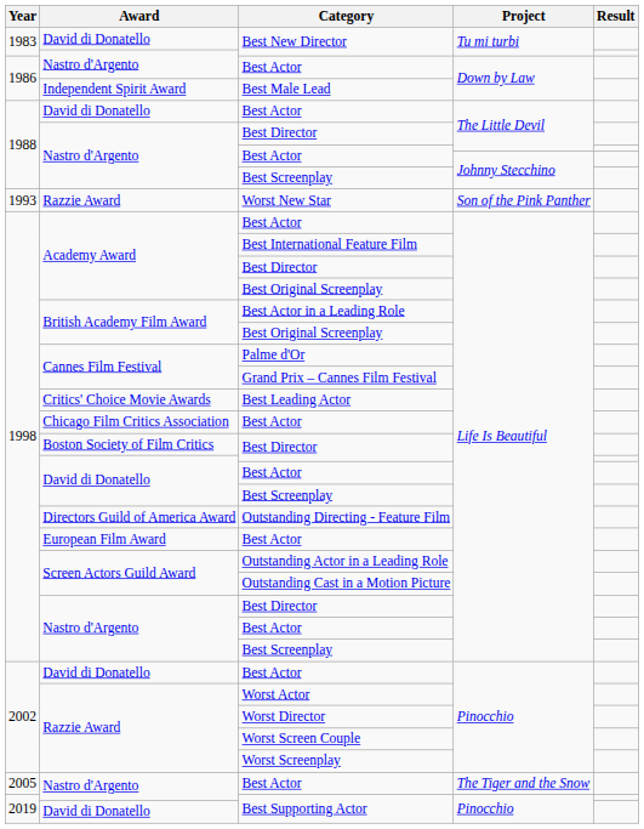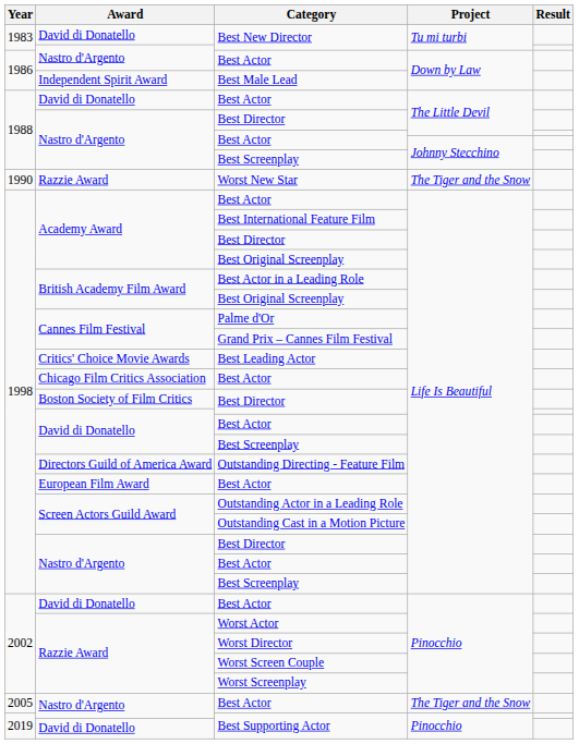 <table class="wikitable sortable">
 <tr>
 <th>Year</th>
 <th>Award</th>
 <th>Category</th>
 <th>Project</th>
 <th>Result</th>
 </tr>
 <tr>
 <td rowspan="2">1983</td>
 <td><a href='#'>David di Donatello</a></td>
 <td rowspan="2"><a href='#'>Best New Director</a></td>
 <td rowspan=2><em><a href='#'>Tu mi turbi</a></em></td>
 <td></td>
 </tr>
 <tr>
 <td rowspan=2><a href='#'>Nastro d'Argento</a></td>
 <td></td>
 </tr>
 <tr>
 <td rowspan ="2">1986</td>
 <td><a href='#'>Best Actor</a></td>
 <td rowspan=2><em><a href='#'>Down by Law</a></em></td>
 <td></td>
 </tr>
 <tr>
 <td><a href='#'>Independent Spirit Award</a></td>
 <td><a href='#'>Best Male Lead</a></td>
 <td></td>
 </tr>
 <tr>
 <td rowspan=5>1988</td>
 <td><a href='#'>David di Donatello</a></td>
 <td><a href='#'>Best Actor</a></td>
 <td rowspan=3><em><a href='#'>The Little Devil</a></em></td>
 <td></td>
 </tr>
 <tr>
 <td rowspan=4><a href='#'>Nastro d'Argento</a></td>
 <td><a href='#'>Best Director</a></td>
 <td></td>
 </tr>
 <tr>
 <td rowspan="2"><a href='#'>Best Actor</a></td>
 <td></td>
 </tr>
 <tr>
 <td rowspan="2"><em><a href='#'>Johnny Stecchino</a></em></td>
 <td></td>
 </tr>
 <tr>
 <td><a href='#'>Best Screenplay</a></td>
 <td></td>
 </tr>
 <tr>
-<td>1993</td>
+<td>1990</td>
 <td><a href='#'>Razzie Award</a></td>
 <td><a href='#'>Worst New Star</a></td>
-<td><em><a href='#'>Son of the Pink Panther</a></em></td>
+<td><em><a href='#'>The Tiger and the Snow</a></em></td>
 <td></td>
 </tr>
 <tr>
 <td rowspan=21>1998</td>
 <td rowspan=4><a href='#'>Academy Award</a></td>
 <td><a href='#'>Best Actor</a></td>
 <td rowspan=21><em><a href='#'>Life Is Beautiful</a></em></td>
 <td></td>
 </tr>
 <tr>
 <td><a href='#'>Best International Feature Film</a></td>
 <td></td>
 </tr>
 <tr>
 <td><a href='#'>Best Director</a></td>
 <td></td>
 </tr>
 <tr>
 <td><a href='#'>Best Original Screenplay</a></td>
 <td></td>
 </tr>
 <tr>
 <td rowspan=2><a href='#'>British Academy Film Award</a></td>
 <td><a href='#'>Best Actor in a Leading Role</a></td>
 <td></td>
 </tr>
 <tr>
 <td><a href='#'>Best Original Screenplay</a></td>
 <td></td>
 </tr>
 <tr>
 <td rowspan=2><a href='#'>Cannes Film Festival</a></td>
 <td><a href='#'>Palme d'Or</a></td>
 <td></td>
 </tr>
 <tr>
 <td><a href='#'>Grand Prix – Cannes Film Festival</a></td>
 <td></td>
 </tr>
 <tr>
 <td><a href='#'>Critics' Choice Movie Awards</a></td>
 <td><a href='#'>Best Leading Actor</a></td>
 <td></td>
 </tr>
 <tr>
 <td><a href='#'>Chicago Film Critics Association</a></td>
 <td><a href='#'>Best Actor</a></td>
 <td></td>
 </tr>
 <tr>
 <td><a href='#'>Boston Society of Film Critics</a></td>
 <td rowspan="2"><a href='#'>Best Director</a></td>
 <td></td>
 </tr>
 <tr>
 <td rowspan=3><a href='#'>David di Donatello</a></td>
 <td></td>
 </tr>
 <tr>
 <td><a href='#'>Best Actor</a></td>
 <td></td>
 </tr>
 <tr>
 <td><a href='#'>Best Screenplay</a></td>
 <td></td>
 </tr>
 <tr>
 <td><a href='#'>Directors Guild of America Award</a></td>
 <td><a href='#'>Outstanding Directing - Feature Film</a></td>
 <td></td>
 </tr>
 <tr>
 <td><a href='#'>European Film Award</a></td>
 <td><a href='#'>Best Actor</a></td>
 <td></td>
 </tr>
 <tr>
 <td rowspan=2><a href='#'>Screen Actors Guild Award</a></td>
 <td><a href='#'>Outstanding Actor in a Leading Role</a></td>
 <td></td>
 </tr>
 <tr>
 <td><a href='#'>Outstanding Cast in a Motion Picture</a></td>
 <td></td>
 </tr>
 <tr>
 <td rowspan=3><a href='#'>Nastro d'Argento</a></td>
 <td><a href='#'>Best Director</a></td>
 <td></td>
 </tr>
 <tr>
 <td><a href='#'>Best Actor</a></td>
 <td></td>
 </tr>
 <tr>
 <td><a href='#'>Best Screenplay</a></td>
 <td></td>
 </tr>
 <tr>
 <td rowspan=5>2002</td>
 <td><a href='#'>David di Donatello</a></td>
 <td><a href='#'>Best Actor</a></td>
 <td rowspan=5><em><a href='#'>Pinocchio</a></em></td>
 <td></td>
 </tr>
 <tr>
 <td rowspan=4><a href='#'>Razzie Award</a></td>
 <td><a href='#'>Worst Actor</a></td>
 <td></td>
 </tr>
 <tr>
 <td><a href='#'>Worst Director</a></td>
 <td></td>
 </tr>
 <tr>
 <td><a href='#'>Worst Screen Couple</a></td>
 <td></td>
 </tr>
 <tr>
 <td><a href='#'>Worst Screenplay</a></td>
 <td></td>
 </tr>
 <tr>
 <td>2005</td>
 <td rowspan=2><a href='#'>Nastro d'Argento</a></td>
 <td><a href='#'>Best Actor</a></td>
 <td><em><a href='#'>The Tiger and the Snow</a></em></td>
 <td></td>
 </tr>
 <tr>
 <td rowspan=2>2019</td>
 <td rowspan="2"><a href='#'>Best Supporting Actor</a></td>
 <td rowspan=2><em><a href='#'>Pinocchio</a></em></td>
 <td></td>
 </tr>
 <tr>
 <td><a href='#'>David di Donatello</a></td>
 <td></td>
 </tr>
 </table>
